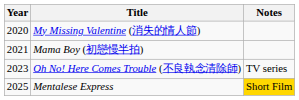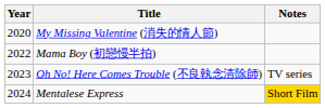 <table class="wikitable sortable">
 <tr>
 <th>Year</th>
 <th>Title</th>
 <th>Notes</th>
 </tr>
 <tr>
 <td>2020</td>
 <td><em><a href='#'>My Missing Valentine</a></em> (<a href='#'>消失的情人節</a>)</td>
 <td></td>
 </tr>
 <tr>
-<td>2021</td>
+<td>2022</td>
 <td><em>Mama Boy</em> (<a href='#'>初戀慢半拍</a>)</td>
 <td></td>
 </tr>
 <tr>
 <td>2023</td>
 <td><em><a href='#'>Oh No! Here Comes Trouble</a></em> (<a href='#'>不良執念清除師</a>)</td>
 <td>TV series</td>
 </tr>
 <tr>
-<td>2025</td>
+<td>2024</td>
 <td><em>Mentalese Express</em></td>
 <td style="background: gold;">Short Film</td>
 </tr>
 </table>
